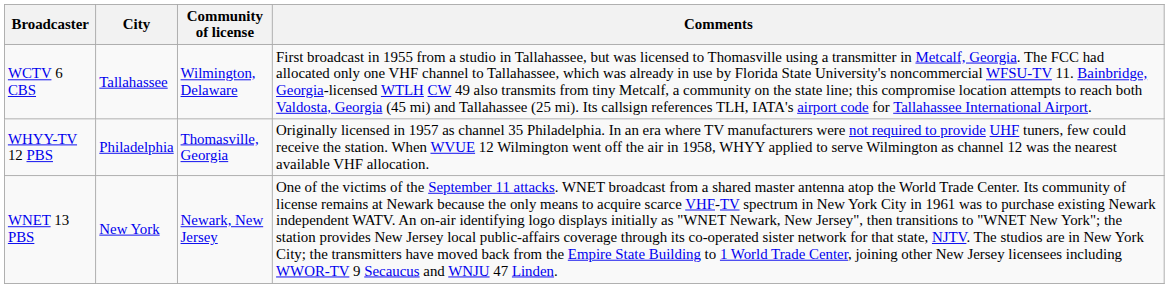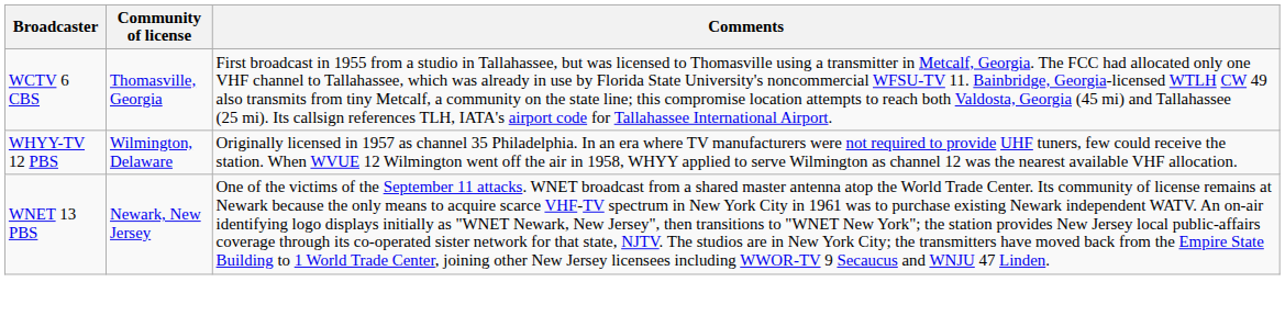 <table class="wikitable">
 <tr>
 <th>Broadcaster</th>
-<th>City</th>
 <th>Community of license</th>
 <th>Comments</th>
 </tr>
 <tr>
 <td><a href='#'>WCTV</a> 6 <a href='#'>CBS</a></td>
-<td><a href='#'>Tallahassee</a></td>
-<td><a href='#'>Wilmington, Delaware</a></td>
+<td><a href='#'>Thomasville, Georgia</a></td>
 <td>First broadcast in 1955 from a studio in Tallahassee, but was licensed to Thomasville using a transmitter in <a href='#'>Metcalf, Georgia</a>. The FCC had allocated only one VHF channel to Tallahassee, which was already in use by Florida State University's noncommercial <a href='#'>WFSU-TV</a> 11. <a href='#'>Bainbridge, Georgia</a>-licensed <a href='#'>WTLH</a> <a href='#'>CW</a> 49 also transmits from tiny Metcalf, a community on the state line; this compromise location attempts to reach both <a href='#'>Valdosta, Georgia</a> (45 mi) and Tallahassee (25 mi). Its callsign references TLH, IATA's <a href='#'>airport code</a> for <a href='#'>Tallahassee International Airport</a>.</td>
 </tr>
 <tr>
 <td><a href='#'>WHYY-TV</a> 12 <a href='#'>PBS</a></td>
-<td><a href='#'>Philadelphia</a></td>
-<td><a href='#'>Thomasville, Georgia</a></td>
+<td><a href='#'>Wilmington, Delaware</a></td>
 <td>Originally licensed in 1957 as channel 35 Philadelphia. In an era where TV manufacturers were <a href='#'>not required to provide</a> <a href='#'>UHF</a> tuners, few could receive the station. When <a href='#'>WVUE</a> 12 Wilmington went off the air in 1958, WHYY applied to serve Wilmington as channel 12 was the nearest available VHF allocation.</td>
 </tr>
 <tr>
 <td><a href='#'>WNET</a> 13 <a href='#'>PBS</a></td>
-<td><a href='#'>New York</a></td>
 <td><a href='#'>Newark, New Jersey</a></td>
 <td>One of the victims of the <a href='#'>September 11 attacks</a>. WNET broadcast from a shared master antenna atop the World Trade Center. Its community of license remains at Newark because the only means to acquire scarce <a href='#'>VHF</a>-<a href='#'>TV</a> spectrum in New York City in 1961 was to purchase existing Newark independent WATV. An on-air identifying logo displays initially as "WNET Newark, New Jersey", then transitions to "WNET New York"; the station provides New Jersey local public-affairs coverage through its co-operated sister network for that state, <a href='#'>NJTV</a>. The studios are in New York City; the transmitters have moved back from the <a href='#'>Empire State Building</a> to <a href='#'>1 World Trade Center</a>, joining other New Jersey licensees including <a href='#'>WWOR-TV</a> 9 <a href='#'>Secaucus</a> and <a href='#'>WNJU</a> 47 <a href='#'>Linden</a>.</td>
 </tr>
 </table>
